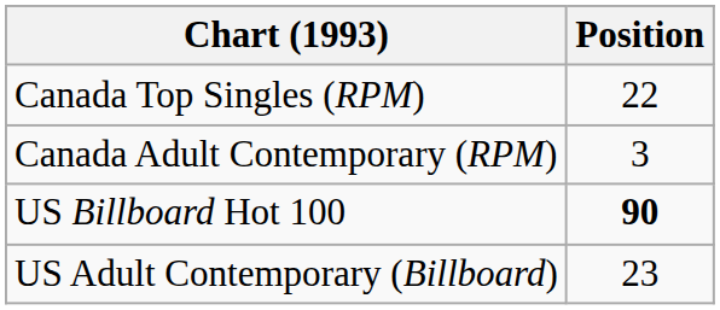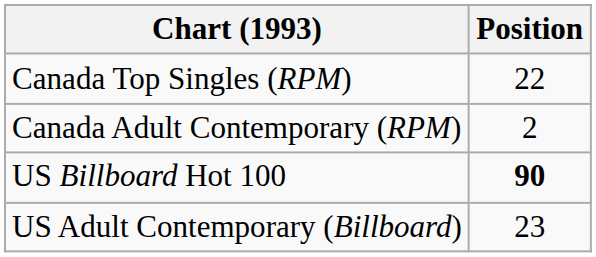 <table class="wikitable sortable">
 <tr>
 <th>Chart (1993)</th>
 <th>Position</th>
 </tr>
 <tr>
 <td>Canada Top Singles (<em>RPM</em>)</td>
 <td align="center">22</td>
 </tr>
 <tr>
 <td>Canada Adult Contemporary (<em>RPM</em>)</td>
-<td align="center">3</td>
+<td align="center">2</td>
 </tr>
 <tr>
 <td>US <em>Billboard</em> Hot 100</td>
 <td align="center"><strong>90</strong></td>
 </tr>
 <tr>
 <td>US Adult Contemporary (<em>Billboard</em>)</td>
 <td align="center">23</td>
 </tr>
 </table>
